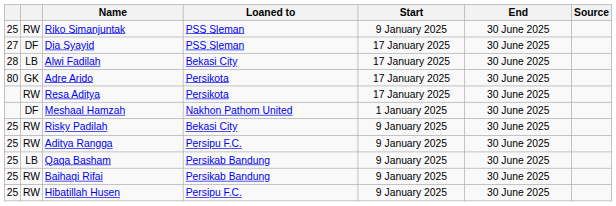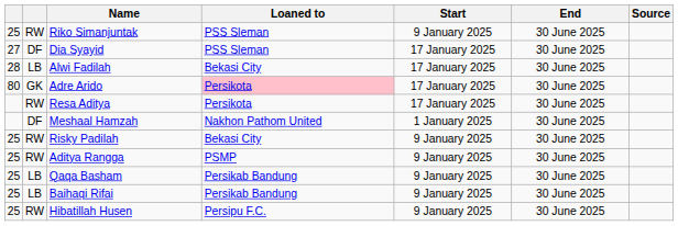 <table class="wikitable plainrowheaders sortable" style="font-size:95%">
 <tr>
 <th></th>
 <th></th>
 <th scope="col" style="width:200px;">Name</th>
 <th scope="col" style="width:250px;">Loaned to</th>
 <th scope="col" style="width:150px;">Start</th>
 <th scope="col" style="width:150px;">End</th>
 <th>Source</th>
 </tr>
 <tr>
 <td align=center>25</td>
 <td align=center>RW</td>
 <td> <a href='#'>Riko Simanjuntak</a></td>
 <td> <a href='#'>PSS Sleman</a></td>
 <td align=center>9 January 2025</td>
 <td align=center>30 June 2025</td>
 <td align=center></td>
 </tr>
 <tr>
 <td align=center>27</td>
 <td align=center>DF</td>
 <td> <a href='#'>Dia Syayid</a></td>
 <td> <a href='#'>PSS Sleman</a></td>
 <td align=center>17 January 2025</td>
 <td align=center>30 June 2025</td>
 <td align=center></td>
 </tr>
 <tr>
 <td align=center>28</td>
 <td align=center>LB</td>
 <td> <a href='#'>Alwi Fadilah</a></td>
 <td> <a href='#'>Bekasi City</a></td>
 <td align=center>17 January 2025</td>
 <td align=center>30 June 2025</td>
 <td align=center></td>
 </tr>
 <tr>
 <td align=center>80</td>
 <td align=center>GK</td>
 <td> <a href='#'>Adre Arido</a></td>
-<td> <a href='#'>Persikota</a></td>
+<td style="background: pink;"> <a href='#'>Persikota</a></td>
 <td align=center>17 January 2025</td>
 <td align=center>30 June 2025</td>
 <td align=center></td>
 </tr>
 <tr>
 <td align=center></td>
 <td align=center>RW</td>
 <td> <a href='#'>Resa Aditya</a></td>
 <td> <a href='#'>Persikota</a></td>
 <td align=center>17 January 2025</td>
 <td align=center>30 June 2025</td>
 <td align=center></td>
 </tr>
 <tr>
 <td align=center></td>
 <td align=center>DF</td>
 <td> <a href='#'>Meshaal Hamzah</a></td>
 <td> <a href='#'>Nakhon Pathom United</a></td>
 <td align=center>1 January 2025</td>
 <td align=center>30 June 2025</td>
 <td align=center></td>
 </tr>
 <tr>
 <td align=center>25</td>
 <td align=center>RW</td>
 <td> <a href='#'>Risky Padilah</a></td>
 <td> <a href='#'>Bekasi City</a></td>
 <td align=center>9 January 2025</td>
 <td align=center>30 June 2025</td>
 <td align=center></td>
 </tr>
 <tr>
 <td align=center>25</td>
 <td align=center>RW</td>
 <td> <a href='#'>Aditya Rangga</a></td>
-<td> <a href='#'>Persipu F.C.</a></td>
+<td> <a href='#'>PSMP</a></td>
 <td align=center>9 January 2025</td>
 <td align=center>30 June 2025</td>
 <td align=center></td>
 </tr>
 <tr>
 <td align=center>25</td>
 <td align=center>LB</td>
 <td> <a href='#'>Qaqa Basham</a></td>
 <td> <a href='#'>Persikab Bandung</a></td>
 <td align=center>9 January 2025</td>
 <td align=center>30 June 2025</td>
 <td align=center></td>
 </tr>
 <tr>
 <td align=center>25</td>
-<td align=center>RW</td>
+<td align=center>LB</td>
 <td> <a href='#'>Baihaqi Rifai</a></td>
 <td> <a href='#'>Persikab Bandung</a></td>
 <td align=center>9 January 2025</td>
 <td align=center>30 June 2025</td>
 <td align=center></td>
 </tr>
 <tr>
 <td align=center>25</td>
 <td align=center>RW</td>
 <td> <a href='#'>Hibatillah Husen</a></td>
 <td> <a href='#'>Persipu F.C.</a></td>
 <td align=center>9 January 2025</td>
 <td align=center>30 June 2025</td>
 <td align=center></td>
 </tr>
 </table>
